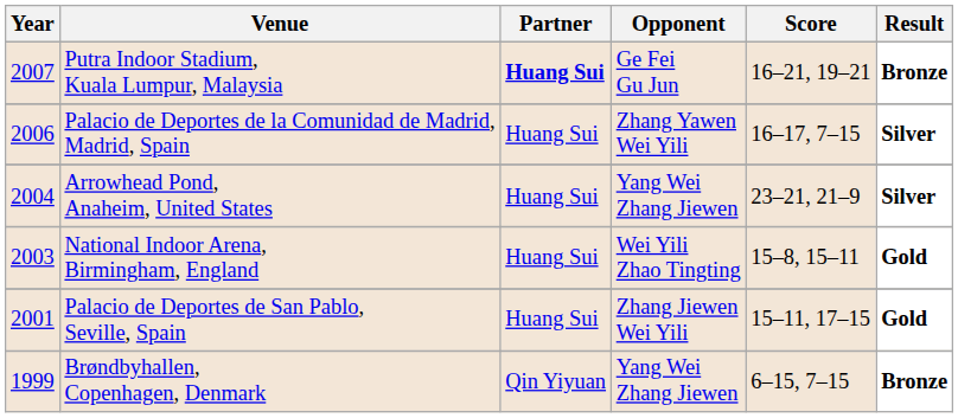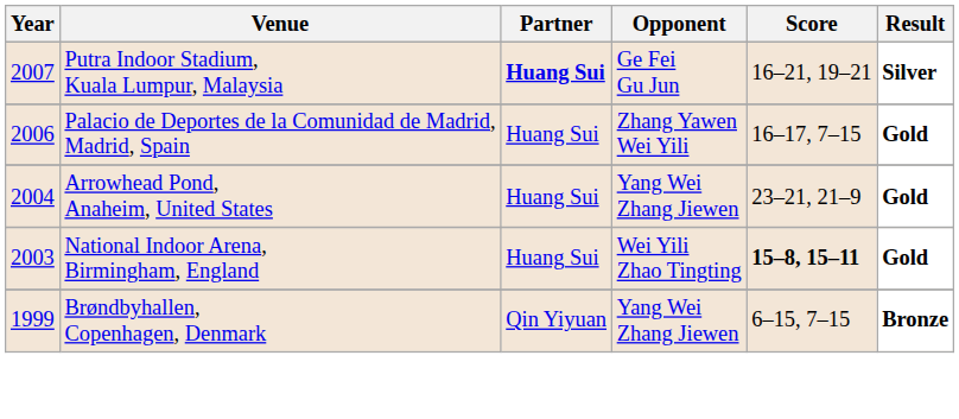 <table class="sortable wikitable" style="font-size: 90%;">
 <tr>
 <th>Year</th>
 <th>Venue</th>
 <th>Partner</th>
 <th>Opponent</th>
 <th>Score</th>
 <th>Result</th>
 </tr>
 <tr>
 </tr>
 <tr style="background:#F3E6D7">
 <td align="center"><a href='#'>2007</a></td>
 <td align="left"><a href='#'>Putra Indoor Stadium</a>,<br><a href='#'>Kuala Lumpur</a>, <a href='#'>Malaysia</a></td>
 <td align="left"><strong> <a href='#'>Huang Sui</a></strong></td>
 <td align="left"> <a href='#'>Ge Fei</a> <br>  <a href='#'>Gu Jun</a></td>
 <td align="left">16–21, 19–21</td>
-<td style="text-align:left; background:white"> <strong>Bronze</strong></td>
+<td style="text-align:left; background:white"> <strong>Silver</strong></td>
 </tr>
 <tr>
 </tr>
 <tr style="background:#F3E6D7">
 <td align="center"><a href='#'>2006</a></td>
 <td align="left"><a href='#'>Palacio de Deportes de la Comunidad de Madrid</a>,<br><a href='#'>Madrid</a>, <a href='#'>Spain</a></td>
 <td align="left"> <a href='#'>Huang Sui</a></td>
 <td align="left"> <a href='#'>Zhang Yawen</a> <br>  <a href='#'>Wei Yili</a></td>
 <td align="left">16–17, 7–15</td>
-<td style="text-align:left; background:white"> <strong>Silver</strong></td>
+<td style="text-align:left; background:white"> <strong>Gold</strong></td>
 </tr>
 <tr>
 </tr>
 <tr style="background:#F3E6D7">
 <td align="center"><a href='#'>2004</a></td>
 <td align="left"><a href='#'>Arrowhead Pond</a>,<br><a href='#'>Anaheim</a>, <a href='#'>United States</a></td>
 <td align="left"> <a href='#'>Huang Sui</a></td>
 <td align="left"> <a href='#'>Yang Wei</a> <br>  <a href='#'>Zhang Jiewen</a></td>
 <td align="left">23–21, 21–9</td>
-<td style="text-align:left; background:white"> <strong>Silver</strong></td>
+<td style="text-align:left; background:white"> <strong>Gold</strong></td>
 </tr>
 <tr>
 </tr>
 <tr style="background:#F3E6D7">
 <td align="center"><a href='#'>2003</a></td>
 <td align="left"><a href='#'>National Indoor Arena</a>,<br><a href='#'>Birmingham</a>, <a href='#'>England</a></td>
 <td align="left"> <a href='#'>Huang Sui</a></td>
 <td align="left"> <a href='#'>Wei Yili</a> <br>  <a href='#'>Zhao Tingting</a></td>
-<td align="left">15–8, 15–11</td>
+<td align="left"><strong>15–8, 15–11</strong></td>
 <td style="text-align:left; background:white"> <strong>Gold</strong></td>
 </tr>
 <tr>
-</tr>
-<tr style="background:#F3E6D7">
-<td align="center"><a href='#'>2001</a></td>
-<td align="left"><a href='#'>Palacio de Deportes de San Pablo</a>,<br><a href='#'>Seville</a>, <a href='#'>Spain</a></td>
-<td align="left"> <a href='#'>Huang Sui</a></td>
-<td align="left"> <a href='#'>Zhang Jiewen</a> <br>  <a href='#'>Wei Yili</a></td>
-<td align="left">15–11, 17–15</td>
-<td style="text-align:left; background:white"> <strong>Gold</strong></td>
 </tr>
 <tr>
 </tr>
 <tr style="background:#F3E6D7">
 <td align="center"><a href='#'>1999</a></td>
 <td align="left"><a href='#'>Brøndbyhallen</a>,<br><a href='#'>Copenhagen</a>, <a href='#'>Denmark</a></td>
 <td align="left"> <a href='#'>Qin Yiyuan</a></td>
 <td align="left"> <a href='#'>Yang Wei</a> <br>  <a href='#'>Zhang Jiewen</a></td>
 <td align="left">6–15, 7–15</td>
 <td style="text-align:left; background:white"> <strong>Bronze</strong></td>
 </tr>
 </table>
